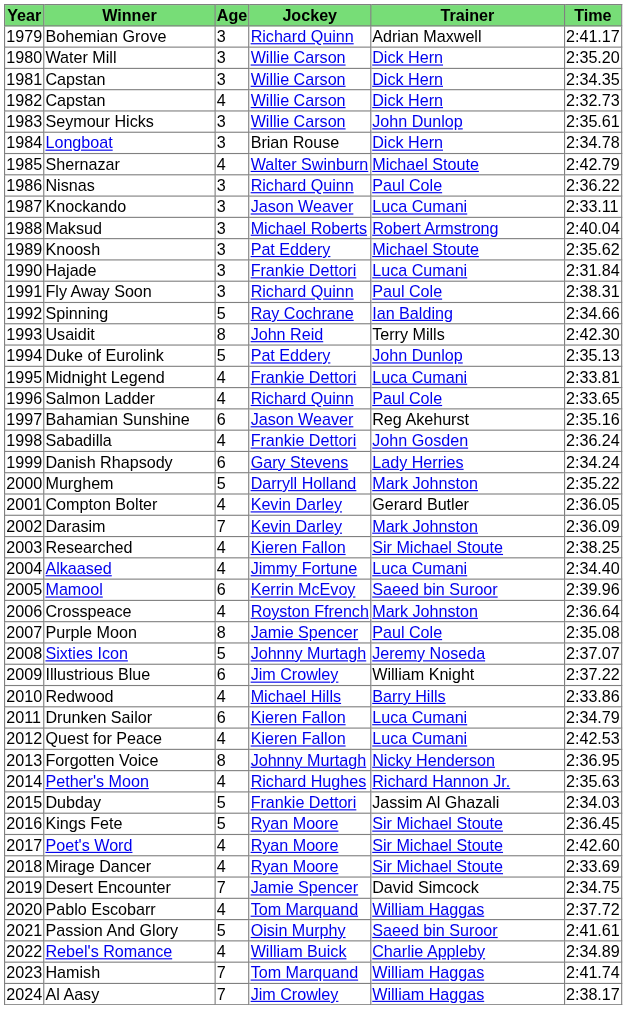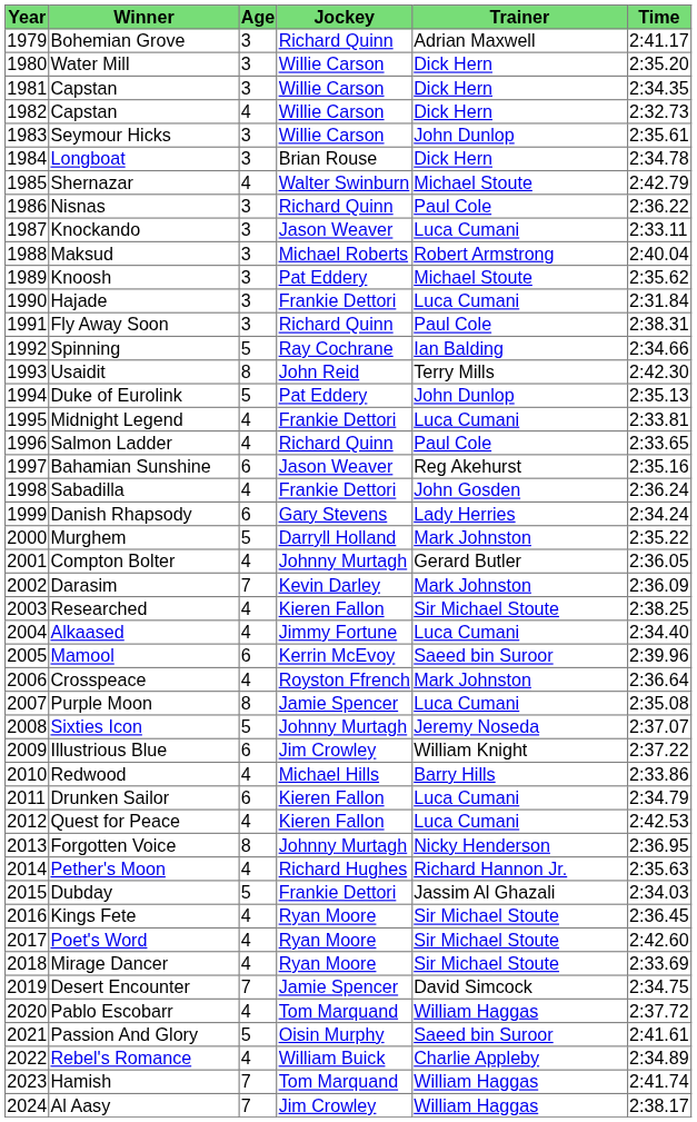 <table class = "sortable" | border="1" style="border-collapse: collapse; font-size:90%">
 <tr bgcolor="#77dd77" align="center">
 <th>Year</th>
 <th>Winner</th>
 <th>Age</th>
 <th>Jockey</th>
 <th>Trainer</th>
 <th>Time</th>
 </tr>
 <tr>
 <td>1979</td>
 <td width=150px>Bohemian Grove</td>
 <td>3</td>
 <td><a href='#'>Richard Quinn</a></td>
 <td width=170px>Adrian Maxwell</td>
 <td>2:41.17</td>
 </tr>
 <tr>
 <td>1980</td>
 <td>Water Mill</td>
 <td>3</td>
 <td><a href='#'>Willie Carson</a></td>
 <td><a href='#'>Dick Hern</a></td>
 <td>2:35.20</td>
 </tr>
 <tr>
 <td>1981</td>
 <td>Capstan</td>
 <td>3</td>
 <td><a href='#'>Willie Carson</a></td>
 <td><a href='#'>Dick Hern</a></td>
 <td>2:34.35</td>
 </tr>
 <tr>
 <td>1982</td>
 <td>Capstan</td>
 <td>4</td>
 <td><a href='#'>Willie Carson</a></td>
 <td><a href='#'>Dick Hern</a></td>
 <td>2:32.73</td>
 </tr>
 <tr>
 <td>1983</td>
 <td>Seymour Hicks</td>
 <td>3</td>
 <td><a href='#'>Willie Carson</a></td>
 <td><a href='#'>John Dunlop</a></td>
 <td>2:35.61</td>
 </tr>
 <tr>
 <td>1984</td>
 <td><a href='#'>Longboat</a></td>
 <td>3</td>
 <td>Brian Rouse</td>
 <td><a href='#'>Dick Hern</a></td>
 <td>2:34.78</td>
 </tr>
 <tr>
 <td>1985</td>
 <td>Shernazar</td>
 <td>4</td>
 <td><a href='#'>Walter Swinburn</a></td>
 <td><a href='#'>Michael Stoute</a></td>
 <td>2:42.79</td>
 </tr>
 <tr>
 <td>1986</td>
 <td>Nisnas</td>
 <td>3</td>
 <td><a href='#'>Richard Quinn</a></td>
 <td><a href='#'>Paul Cole</a></td>
 <td>2:36.22</td>
 </tr>
 <tr>
 <td>1987</td>
 <td>Knockando</td>
 <td>3</td>
 <td><a href='#'>Jason Weaver</a></td>
 <td><a href='#'>Luca Cumani</a></td>
 <td>2:33.11</td>
 </tr>
 <tr>
 <td>1988</td>
 <td>Maksud</td>
 <td>3</td>
 <td><a href='#'>Michael Roberts</a></td>
 <td><a href='#'>Robert Armstrong</a></td>
 <td>2:40.04</td>
 </tr>
 <tr>
 <td>1989</td>
 <td>Knoosh</td>
 <td>3</td>
 <td><a href='#'>Pat Eddery</a></td>
 <td><a href='#'>Michael Stoute</a></td>
 <td>2:35.62</td>
 </tr>
 <tr>
 <td>1990</td>
 <td>Hajade</td>
 <td>3</td>
 <td><a href='#'>Frankie Dettori</a></td>
 <td><a href='#'>Luca Cumani</a></td>
 <td>2:31.84</td>
 </tr>
 <tr>
 <td>1991</td>
 <td>Fly Away Soon</td>
 <td>3</td>
 <td><a href='#'>Richard Quinn</a></td>
 <td><a href='#'>Paul Cole</a></td>
 <td>2:38.31</td>
 </tr>
 <tr>
 <td>1992</td>
 <td>Spinning</td>
 <td>5</td>
 <td><a href='#'>Ray Cochrane</a></td>
 <td><a href='#'>Ian Balding</a></td>
 <td>2:34.66</td>
 </tr>
 <tr>
 <td>1993</td>
 <td>Usaidit</td>
 <td>8</td>
 <td><a href='#'>John Reid</a></td>
 <td>Terry Mills</td>
 <td>2:42.30</td>
 </tr>
 <tr>
 <td>1994</td>
 <td>Duke of Eurolink</td>
 <td>5</td>
 <td><a href='#'>Pat Eddery</a></td>
 <td><a href='#'>John Dunlop</a></td>
 <td>2:35.13</td>
 </tr>
 <tr>
 <td>1995</td>
 <td>Midnight Legend</td>
 <td>4</td>
 <td><a href='#'>Frankie Dettori</a></td>
 <td><a href='#'>Luca Cumani</a></td>
 <td>2:33.81</td>
 </tr>
 <tr>
 <td>1996</td>
 <td>Salmon Ladder</td>
 <td>4</td>
 <td><a href='#'>Richard Quinn</a></td>
 <td><a href='#'>Paul Cole</a></td>
 <td>2:33.65</td>
 </tr>
 <tr>
 <td>1997</td>
 <td>Bahamian Sunshine</td>
 <td>6</td>
 <td><a href='#'>Jason Weaver</a></td>
 <td>Reg Akehurst</td>
 <td>2:35.16</td>
 </tr>
 <tr>
 <td>1998</td>
 <td>Sabadilla</td>
 <td>4</td>
 <td><a href='#'>Frankie Dettori</a></td>
 <td><a href='#'>John Gosden</a></td>
 <td>2:36.24</td>
 </tr>
 <tr>
 <td>1999</td>
 <td>Danish Rhapsody</td>
 <td>6</td>
 <td><a href='#'>Gary Stevens</a></td>
 <td><a href='#'>Lady Herries</a></td>
 <td>2:34.24</td>
 </tr>
 <tr>
 <td>2000</td>
 <td>Murghem</td>
 <td>5</td>
 <td><a href='#'>Darryll Holland</a></td>
 <td><a href='#'>Mark Johnston</a></td>
 <td>2:35.22</td>
 </tr>
 <tr>
 <td>2001</td>
 <td>Compton Bolter</td>
 <td>4</td>
-<td><a href='#'>Kevin Darley</a></td>
+<td><a href='#'>Johnny Murtagh</a></td>
 <td>Gerard Butler</td>
 <td>2:36.05</td>
 </tr>
 <tr>
 <td>2002</td>
 <td>Darasim</td>
 <td>7</td>
 <td><a href='#'>Kevin Darley</a></td>
 <td><a href='#'>Mark Johnston</a></td>
 <td>2:36.09</td>
 </tr>
 <tr>
 <td>2003</td>
 <td>Researched</td>
 <td>4</td>
 <td><a href='#'>Kieren Fallon</a></td>
 <td><a href='#'>Sir Michael Stoute</a></td>
 <td>2:38.25</td>
 </tr>
 <tr>
 <td>2004</td>
 <td><a href='#'>Alkaased</a></td>
 <td>4</td>
 <td><a href='#'>Jimmy Fortune</a></td>
 <td><a href='#'>Luca Cumani</a></td>
 <td>2:34.40</td>
 </tr>
 <tr>
 <td>2005</td>
 <td><a href='#'>Mamool</a></td>
 <td>6</td>
 <td><a href='#'>Kerrin McEvoy</a></td>
 <td><a href='#'>Saeed bin Suroor</a></td>
 <td>2:39.96</td>
 </tr>
 <tr>
 <td>2006</td>
 <td>Crosspeace</td>
 <td>4</td>
 <td><a href='#'>Royston Ffrench</a></td>
 <td><a href='#'>Mark Johnston</a></td>
 <td>2:36.64</td>
 </tr>
 <tr>
 <td>2007</td>
 <td>Purple Moon</td>
 <td>8</td>
 <td><a href='#'>Jamie Spencer</a></td>
-<td><a href='#'>Paul Cole</a></td>
+<td><a href='#'>Luca Cumani</a></td>
 <td>2:35.08</td>
 </tr>
 <tr>
 <td>2008</td>
 <td><a href='#'>Sixties Icon</a></td>
 <td>5</td>
 <td><a href='#'>Johnny Murtagh</a></td>
 <td><a href='#'>Jeremy Noseda</a></td>
 <td>2:37.07</td>
 </tr>
 <tr>
 <td>2009</td>
 <td>Illustrious Blue</td>
 <td>6</td>
 <td><a href='#'>Jim Crowley</a></td>
 <td>William Knight</td>
 <td>2:37.22</td>
 </tr>
 <tr>
 <td>2010</td>
 <td>Redwood</td>
 <td>4</td>
 <td><a href='#'>Michael Hills</a></td>
 <td><a href='#'>Barry Hills</a></td>
 <td>2:33.86</td>
 </tr>
 <tr>
 <td>2011</td>
 <td>Drunken Sailor</td>
 <td>6</td>
 <td><a href='#'>Kieren Fallon</a></td>
 <td><a href='#'>Luca Cumani</a></td>
 <td>2:34.79</td>
 </tr>
 <tr>
 <td>2012</td>
 <td>Quest for Peace</td>
 <td>4</td>
 <td><a href='#'>Kieren Fallon</a></td>
 <td><a href='#'>Luca Cumani</a></td>
 <td>2:42.53</td>
 </tr>
 <tr>
 <td>2013</td>
 <td>Forgotten Voice</td>
 <td>8</td>
 <td><a href='#'>Johnny Murtagh</a></td>
 <td><a href='#'>Nicky Henderson</a></td>
 <td>2:36.95</td>
 </tr>
 <tr>
 <td>2014</td>
 <td><a href='#'>Pether's Moon</a></td>
 <td>4</td>
 <td><a href='#'>Richard Hughes</a></td>
 <td><a href='#'>Richard Hannon Jr.</a></td>
 <td>2:35.63</td>
 </tr>
 <tr>
 <td>2015</td>
 <td>Dubday</td>
 <td>5</td>
 <td><a href='#'>Frankie Dettori</a></td>
 <td>Jassim Al Ghazali</td>
 <td>2:34.03</td>
 </tr>
 <tr>
 <td>2016</td>
 <td>Kings Fete</td>
-<td>5</td>
+<td>4</td>
 <td><a href='#'>Ryan Moore</a></td>
 <td><a href='#'>Sir Michael Stoute</a></td>
 <td>2:36.45</td>
 </tr>
 <tr>
 <td>2017</td>
 <td><a href='#'>Poet's Word</a></td>
 <td>4</td>
 <td><a href='#'>Ryan Moore</a></td>
 <td><a href='#'>Sir Michael Stoute</a></td>
 <td>2:42.60</td>
 </tr>
 <tr>
 <td>2018</td>
 <td>Mirage Dancer</td>
 <td>4</td>
 <td><a href='#'>Ryan Moore</a></td>
 <td><a href='#'>Sir Michael Stoute</a></td>
 <td>2:33.69</td>
 </tr>
 <tr>
 <td>2019</td>
 <td>Desert Encounter</td>
 <td>7</td>
 <td><a href='#'>Jamie Spencer</a></td>
 <td>David Simcock</td>
 <td>2:34.75</td>
 </tr>
 <tr>
 <td>2020</td>
 <td>Pablo Escobarr</td>
 <td>4</td>
 <td><a href='#'>Tom Marquand</a></td>
 <td><a href='#'>William Haggas</a></td>
 <td>2:37.72</td>
 </tr>
 <tr>
 <td>2021</td>
 <td>Passion And Glory</td>
 <td>5</td>
 <td><a href='#'>Oisin Murphy</a></td>
 <td><a href='#'>Saeed bin Suroor</a></td>
 <td>2:41.61</td>
 </tr>
 <tr>
 <td>2022</td>
 <td><a href='#'>Rebel's Romance</a></td>
 <td>4</td>
 <td><a href='#'>William Buick</a></td>
 <td><a href='#'>Charlie Appleby</a></td>
 <td>2:34.89</td>
 </tr>
 <tr>
 <td>2023</td>
 <td>Hamish</td>
 <td>7</td>
 <td><a href='#'>Tom Marquand</a></td>
 <td><a href='#'>William Haggas</a></td>
 <td>2:41.74</td>
 </tr>
 <tr>
 <td>2024</td>
 <td>Al Aasy</td>
 <td>7</td>
 <td><a href='#'>Jim Crowley</a></td>
 <td><a href='#'>William Haggas</a></td>
 <td>2:38.17</td>
 </tr>
 </table>
